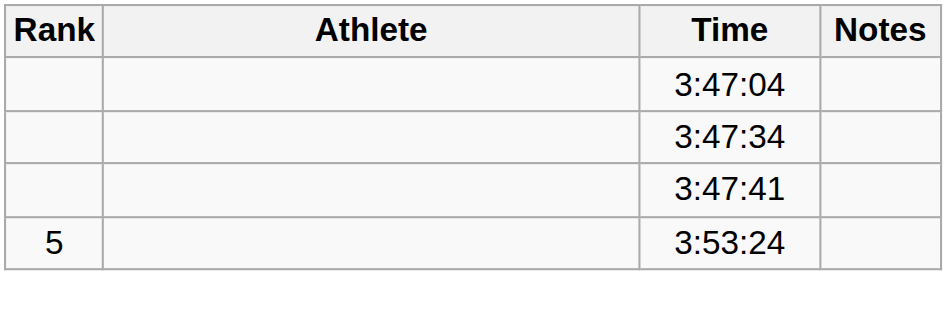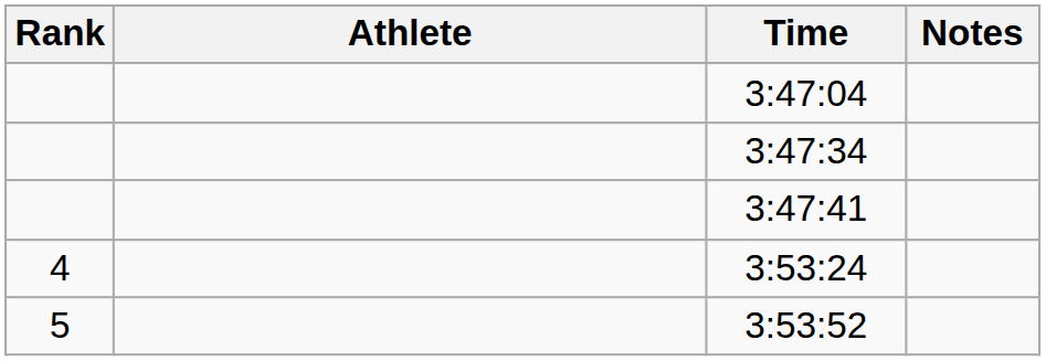 <table class="wikitable" style="text-align:center">
 <tr>
 <th width=40>Rank</th>
 <th width=250>Athlete</th>
 <th width=80>Time</th>
 <th width=50>Notes</th>
 </tr>
 <tr>
 <td></td>
 <td align=left></td>
 <td>3:47:04</td>
 <td></td>
 </tr>
 <tr>
 <td></td>
 <td align=left></td>
 <td>3:47:34</td>
 <td></td>
 </tr>
 <tr>
 <td></td>
 <td align=left></td>
 <td>3:47:41</td>
 <td></td>
 </tr>
 <tr>
-<td>5</td>
+<td>4</td>
 <td align=left></td>
 <td>3:53:24</td>
 <td></td>
 </tr>
+<tr>
+<td>5</td>
+<td align=left></td>
+<td>3:53:52</td>
+<td></td>
+</tr>
 </table>
